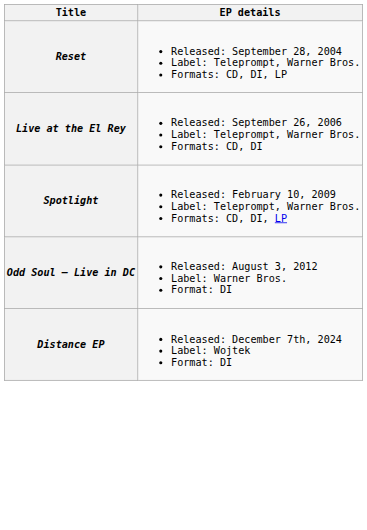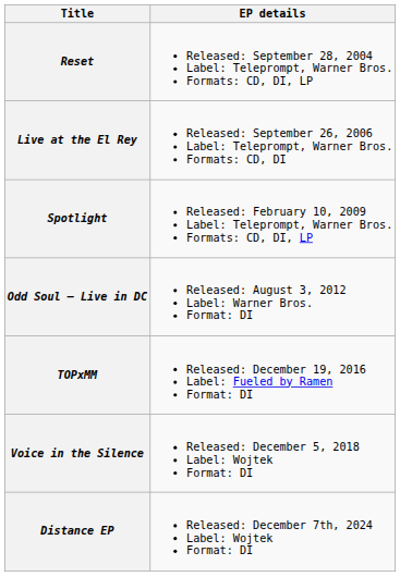 <table class="wikitable plainrowheaders">
 <tr>
 <th>Title</th>
 <th>EP details</th>
 </tr>
 <tr>
 <th scope="row"><em>Reset</em></th>
 <td><br><ul><li>Released: September 28, 2004</li><li>Label: Teleprompt, Warner Bros.</li><li>Formats: CD, DI, LP</li></ul></td>
 </tr>
 <tr>
 <th scope="row"><em>Live at the El Rey</em></th>
 <td><br><ul><li>Released: September 26, 2006</li><li>Label: Teleprompt, Warner Bros.</li><li>Formats: CD, DI</li></ul></td>
 </tr>
 <tr>
 <th scope="row"><em>Spotlight</em></th>
 <td><br><ul><li>Released: February 10, 2009</li><li>Label: Teleprompt, Warner Bros.</li><li>Formats: CD, DI, <a href='#'>LP</a></li></ul></td>
 </tr>
 <tr>
 <th scope="row"><em>Odd Soul – Live in DC</em></th>
 <td><br><ul><li>Released: August 3, 2012</li><li>Label: Warner Bros.</li><li>Format: DI</li></ul></td>
 </tr>
 <tr>
+<th scope="row"><em>TOPxMM</em></th>
+<td><br><ul><li>Released: December 19, 2016</li><li>Label: <a href='#'>Fueled by Ramen</a></li><li>Format: DI</li></ul></td>
+</tr>
+<tr>
+<th scope="row"><em>Voice in the Silence</em></th>
+<td><br><ul><li>Released: December 5, 2018</li><li>Label: Wojtek</li><li>Format: DI</li></ul></td>
+</tr>
+<tr>
 <th scope="row"><em>Distance EP</em></th>
 <td><br><ul><li>Released: December 7th, 2024</li><li>Label: Wojtek</li><li>Format: DI</li></ul></td>
 </tr>
 </table>
